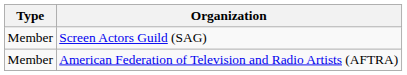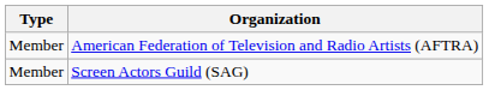 <table class="wikitable" style="font-size: 90%;">
 <tr>
 <th>Type</th>
 <th>Organization</th>
 </tr>
 <tr>
 <td>Member</td>
-<td><a href='#'>Screen Actors Guild</a> (SAG)</td>
+<td><a href='#'>American Federation of Television and Radio Artists</a> (AFTRA)</td>
 </tr>
 <tr>
 <td>Member</td>
-<td><a href='#'>American Federation of Television and Radio Artists</a> (AFTRA)</td>
+<td><a href='#'>Screen Actors Guild</a> (SAG)</td>
 </tr>
 </table>
